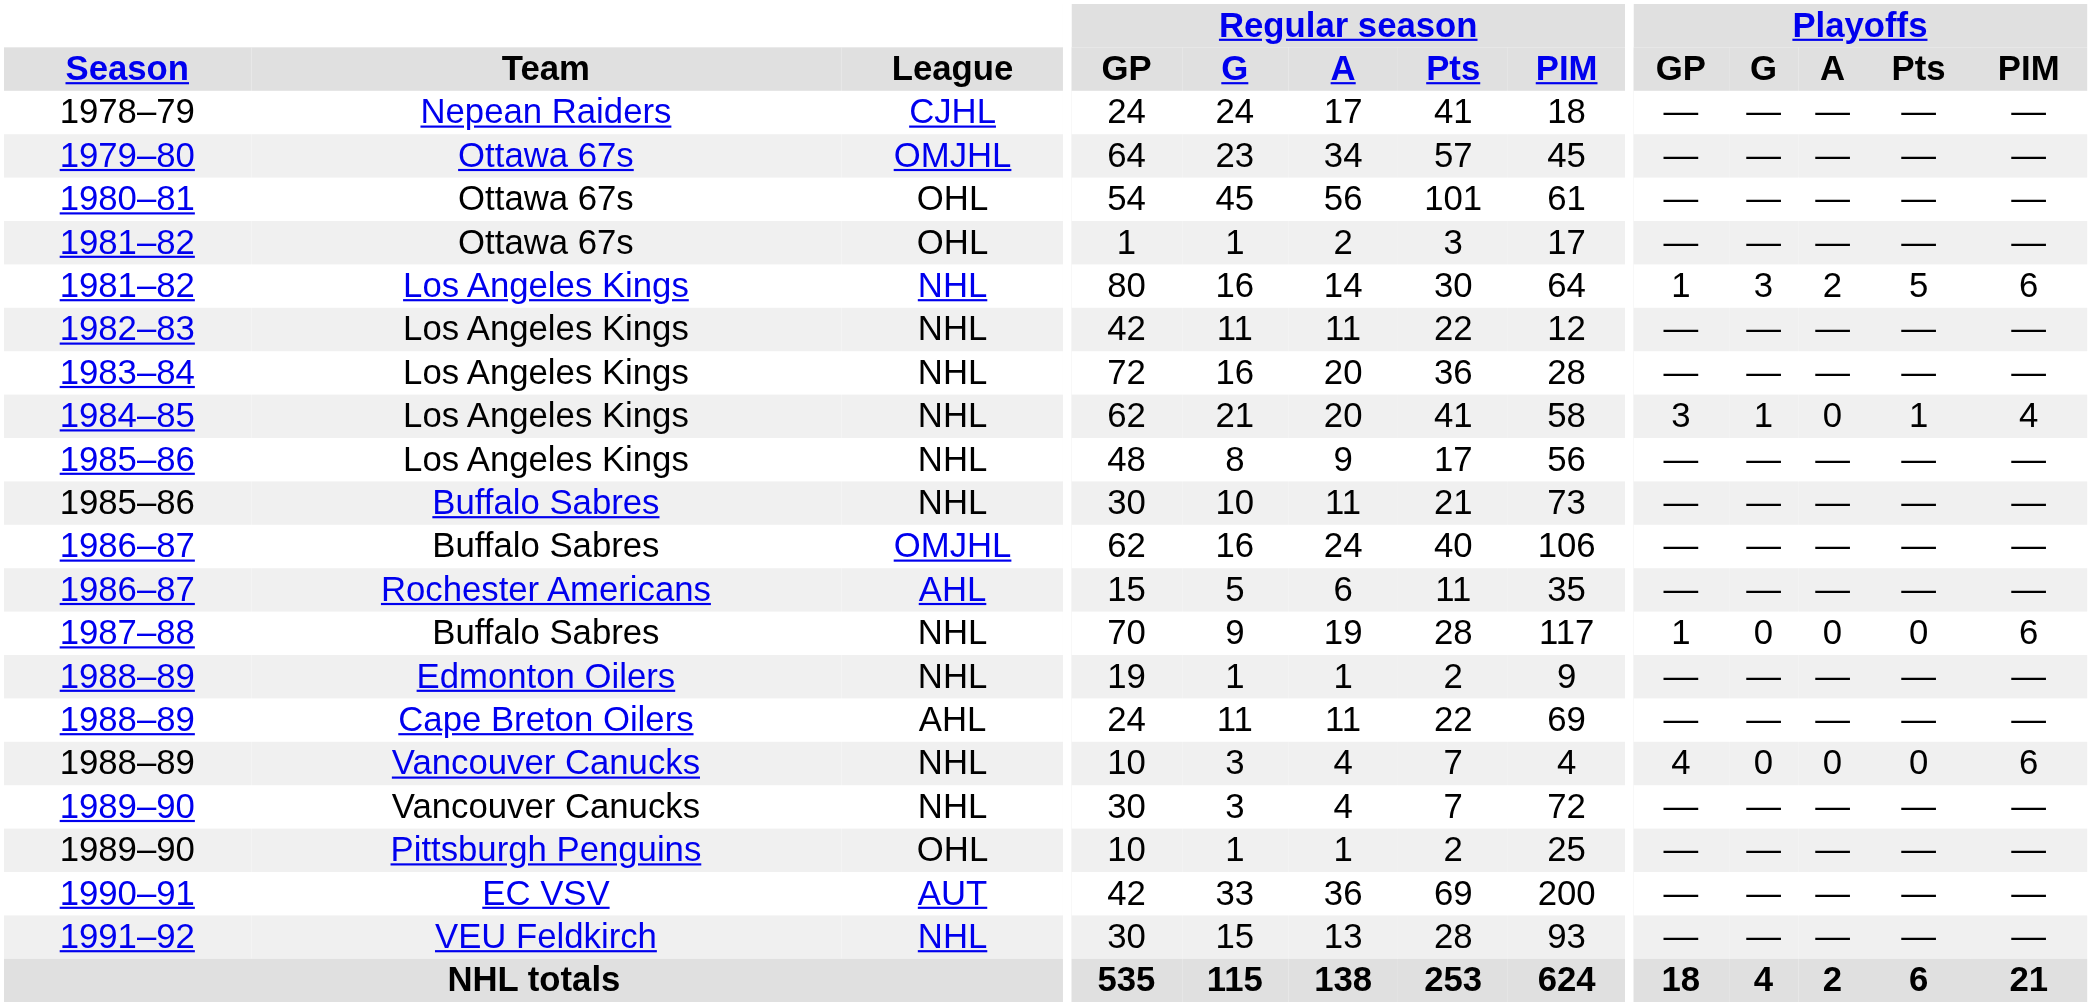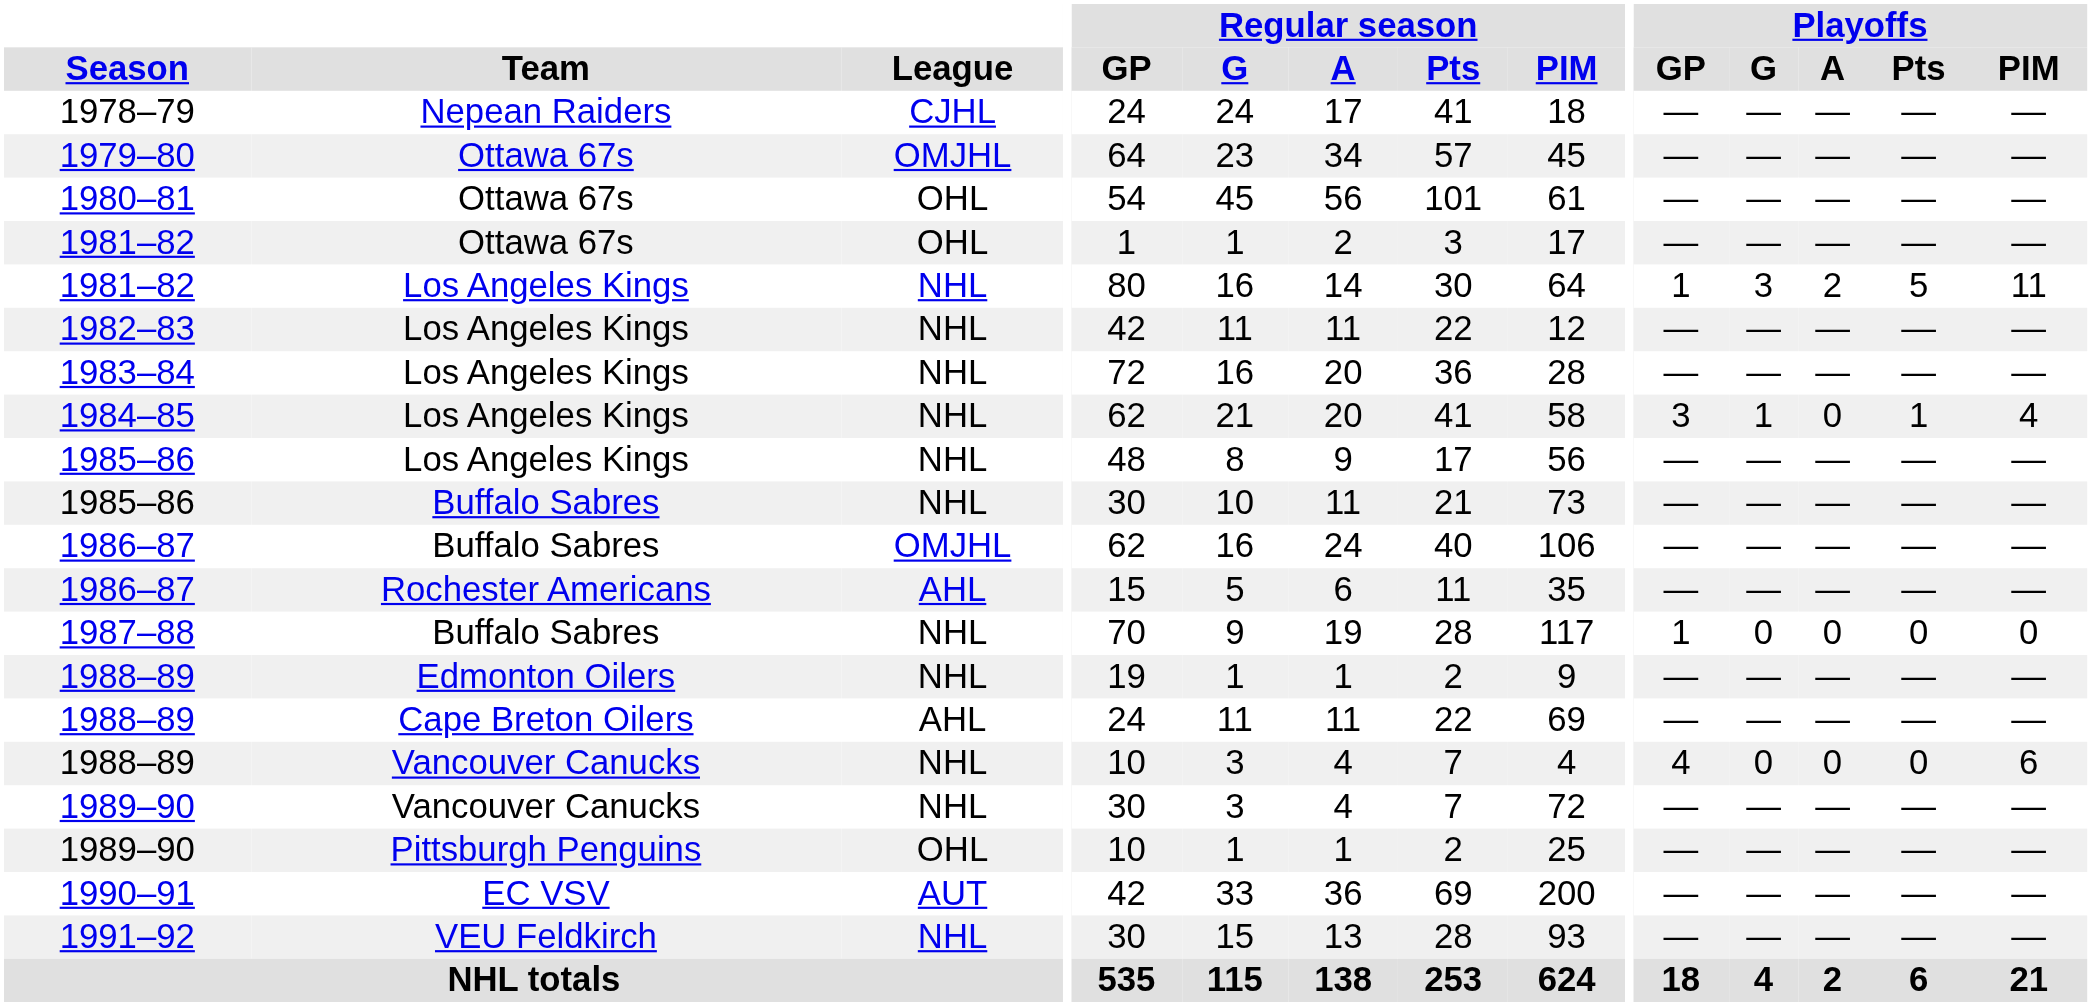 <table border="0" cellpadding="1" cellspacing="0" style="text-align:center; width:60em">
 <tr bgcolor="#e0e0e0">
 <th colspan="3" bgcolor="#ffffff"></th>
 <th rowspan="100" bgcolor="#ffffff"></th>
 <th colspan="5"><a href='#'>Regular season</a></th>
 <th rowspan="100" bgcolor="#ffffff"></th>
 <th colspan="5"><a href='#'>Playoffs</a></th>
 </tr>
 <tr bgcolor="#e0e0e0">
 <th><a href='#'>Season</a></th>
 <th>Team</th>
 <th>League</th>
 <th>GP</th>
 <th><a href='#'>G</a></th>
 <th><a href='#'>A</a></th>
 <th><a href='#'>Pts</a></th>
 <th><a href='#'>PIM</a></th>
 <th>GP</th>
 <th>G</th>
 <th>A</th>
 <th>Pts</th>
 <th>PIM</th>
 </tr>
 <tr>
 <td>1978–79</td>
 <td><a href='#'>Nepean Raiders</a></td>
 <td><a href='#'>CJHL</a></td>
 <td>24</td>
 <td>24</td>
 <td>17</td>
 <td>41</td>
 <td>18</td>
 <td>—</td>
 <td>—</td>
 <td>—</td>
 <td>—</td>
 <td>—</td>
 </tr>
 <tr bgcolor="#f0f0f0">
 <td><a href='#'>1979–80</a></td>
 <td><a href='#'>Ottawa 67s</a></td>
 <td><a href='#'>OMJHL</a></td>
 <td>64</td>
 <td>23</td>
 <td>34</td>
 <td>57</td>
 <td>45</td>
 <td>—</td>
 <td>—</td>
 <td>—</td>
 <td>—</td>
 <td>—</td>
 </tr>
 <tr>
 <td><a href='#'>1980–81</a></td>
 <td>Ottawa 67s</td>
 <td>OHL</td>
 <td>54</td>
 <td>45</td>
 <td>56</td>
 <td>101</td>
 <td>61</td>
 <td>—</td>
 <td>—</td>
 <td>—</td>
 <td>—</td>
 <td>—</td>
 </tr>
 <tr bgcolor="#f0f0f0">
 <td><a href='#'>1981–82</a></td>
 <td>Ottawa 67s</td>
 <td>OHL</td>
 <td>1</td>
 <td>1</td>
 <td>2</td>
 <td>3</td>
 <td>17</td>
 <td>—</td>
 <td>—</td>
 <td>—</td>
 <td>—</td>
 <td>—</td>
 </tr>
 <tr>
 <td><a href='#'>1981–82</a></td>
 <td><a href='#'>Los Angeles Kings</a></td>
 <td><a href='#'>NHL</a></td>
 <td>80</td>
 <td>16</td>
 <td>14</td>
 <td>30</td>
 <td>64</td>
 <td>1</td>
 <td>3</td>
 <td>2</td>
 <td>5</td>
-<td>6</td>
+<td>11</td>
 </tr>
 <tr bgcolor="#f0f0f0">
 <td><a href='#'>1982–83</a></td>
 <td>Los Angeles Kings</td>
 <td>NHL</td>
 <td>42</td>
 <td>11</td>
 <td>11</td>
 <td>22</td>
 <td>12</td>
 <td>—</td>
 <td>—</td>
 <td>—</td>
 <td>—</td>
 <td>—</td>
 </tr>
 <tr>
 <td><a href='#'>1983–84</a></td>
 <td>Los Angeles Kings</td>
 <td>NHL</td>
 <td>72</td>
 <td>16</td>
 <td>20</td>
 <td>36</td>
 <td>28</td>
 <td>—</td>
 <td>—</td>
 <td>—</td>
 <td>—</td>
 <td>—</td>
 </tr>
 <tr bgcolor="#f0f0f0">
 <td><a href='#'>1984–85</a></td>
 <td>Los Angeles Kings</td>
 <td>NHL</td>
 <td>62</td>
 <td>21</td>
 <td>20</td>
 <td>41</td>
 <td>58</td>
 <td>3</td>
 <td>1</td>
 <td>0</td>
 <td>1</td>
 <td>4</td>
 </tr>
 <tr>
 <td><a href='#'>1985–86</a></td>
 <td>Los Angeles Kings</td>
 <td>NHL</td>
 <td>48</td>
 <td>8</td>
 <td>9</td>
 <td>17</td>
 <td>56</td>
 <td>—</td>
 <td>—</td>
 <td>—</td>
 <td>—</td>
 <td>—</td>
 </tr>
 <tr bgcolor="#f0f0f0">
 <td>1985–86</td>
 <td><a href='#'>Buffalo Sabres</a></td>
 <td>NHL</td>
 <td>30</td>
 <td>10</td>
 <td>11</td>
 <td>21</td>
 <td>73</td>
 <td>—</td>
 <td>—</td>
 <td>—</td>
 <td>—</td>
 <td>—</td>
 </tr>
 <tr>
 <td><a href='#'>1986–87</a></td>
 <td>Buffalo Sabres</td>
 <td><a href='#'>OMJHL</a></td>
 <td>62</td>
 <td>16</td>
 <td>24</td>
 <td>40</td>
 <td>106</td>
 <td>—</td>
 <td>—</td>
 <td>—</td>
 <td>—</td>
 <td>—</td>
 </tr>
 <tr bgcolor="#f0f0f0">
 <td><a href='#'>1986–87</a></td>
 <td><a href='#'>Rochester Americans</a></td>
 <td><a href='#'>AHL</a></td>
 <td>15</td>
 <td>5</td>
 <td>6</td>
 <td>11</td>
 <td>35</td>
 <td>—</td>
 <td>—</td>
 <td>—</td>
 <td>—</td>
 <td>—</td>
 </tr>
 <tr>
 <td><a href='#'>1987–88</a></td>
 <td>Buffalo Sabres</td>
 <td>NHL</td>
 <td>70</td>
 <td>9</td>
 <td>19</td>
 <td>28</td>
 <td>117</td>
 <td>1</td>
 <td>0</td>
 <td>0</td>
 <td>0</td>
-<td>6</td>
+<td>0</td>
 </tr>
 <tr bgcolor="#f0f0f0">
 <td><a href='#'>1988–89</a></td>
 <td><a href='#'>Edmonton Oilers</a></td>
 <td>NHL</td>
 <td>19</td>
 <td>1</td>
 <td>1</td>
 <td>2</td>
 <td>9</td>
 <td>—</td>
 <td>—</td>
 <td>—</td>
 <td>—</td>
 <td>—</td>
 </tr>
 <tr>
 <td><a href='#'>1988–89</a></td>
 <td><a href='#'>Cape Breton Oilers</a></td>
 <td>AHL</td>
 <td>24</td>
 <td>11</td>
 <td>11</td>
 <td>22</td>
 <td>69</td>
 <td>—</td>
 <td>—</td>
 <td>—</td>
 <td>—</td>
 <td>—</td>
 </tr>
 <tr bgcolor="#f0f0f0">
 <td>1988–89</td>
 <td><a href='#'>Vancouver Canucks</a></td>
 <td>NHL</td>
 <td>10</td>
 <td>3</td>
 <td>4</td>
 <td>7</td>
 <td>4</td>
 <td>4</td>
 <td>0</td>
 <td>0</td>
 <td>0</td>
 <td>6</td>
 </tr>
 <tr>
 <td><a href='#'>1989–90</a></td>
 <td>Vancouver Canucks</td>
 <td>NHL</td>
 <td>30</td>
 <td>3</td>
 <td>4</td>
 <td>7</td>
 <td>72</td>
 <td>—</td>
 <td>—</td>
 <td>—</td>
 <td>—</td>
 <td>—</td>
 </tr>
 <tr bgcolor="#f0f0f0">
 <td>1989–90</td>
 <td><a href='#'>Pittsburgh Penguins</a></td>
 <td>OHL</td>
 <td>10</td>
 <td>1</td>
 <td>1</td>
 <td>2</td>
 <td>25</td>
 <td>—</td>
 <td>—</td>
 <td>—</td>
 <td>—</td>
 <td>—</td>
 </tr>
 <tr>
 <td><a href='#'>1990–91</a></td>
 <td><a href='#'>EC VSV</a></td>
 <td><a href='#'>AUT</a></td>
 <td>42</td>
 <td>33</td>
 <td>36</td>
 <td>69</td>
 <td>200</td>
 <td>—</td>
 <td>—</td>
 <td>—</td>
 <td>—</td>
 <td>—</td>
 </tr>
 <tr bgcolor="#f0f0f0">
 <td><a href='#'>1991–92</a></td>
 <td><a href='#'>VEU Feldkirch</a></td>
 <td><a href='#'>NHL</a></td>
 <td>30</td>
 <td>15</td>
 <td>13</td>
 <td>28</td>
 <td>93</td>
 <td>—</td>
 <td>—</td>
 <td>—</td>
 <td>—</td>
 <td>—</td>
 </tr>
 <tr bgcolor="#e0e0e0">
 <th colspan="3">NHL totals</th>
 <th>535</th>
 <th>115</th>
 <th>138</th>
 <th>253</th>
 <th>624</th>
 <th>18</th>
 <th>4</th>
 <th>2</th>
 <th>6</th>
 <th>21</th>
 </tr>
 </table>
